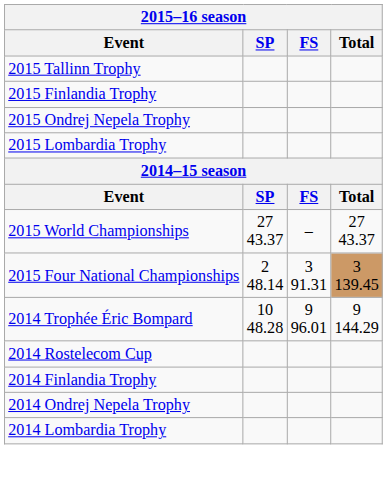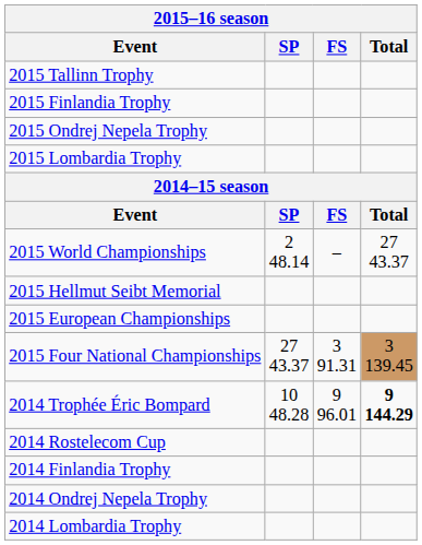 <table class="wikitable">
 <tr>
 <th colspan="4"><a href='#'>2015–16 season</a></th>
 </tr>
 <tr>
 <th>Event</th>
 <th><a href='#'>SP</a></th>
 <th><a href='#'>FS</a></th>
 <th>Total</th>
 </tr>
 <tr>
 <td><a href='#'>2015 Tallinn Trophy</a></td>
 <td align=center><br></td>
 <td align=center><br></td>
 <td align=center><br></td>
 </tr>
 <tr>
 <td><a href='#'>2015 Finlandia Trophy</a></td>
 <td align=center><br></td>
 <td align=center><br></td>
 <td align=center><br></td>
 </tr>
 <tr>
 <td><a href='#'>2015 Ondrej Nepela Trophy</a></td>
 <td align=center><br></td>
 <td align=center><br></td>
 <td align=center><br></td>
 </tr>
 <tr>
 <td><a href='#'>2015 Lombardia Trophy</a></td>
 <td align=center><br></td>
 <td align=center><br></td>
 <td align=center><br></td>
 </tr>
 <tr>
 <th colspan="4"><a href='#'>2014–15 season</a></th>
 </tr>
 <tr>
 <th>Event</th>
 <th><a href='#'>SP</a></th>
 <th><a href='#'>FS</a></th>
 <th>Total</th>
 </tr>
 <tr>
 <td><a href='#'>2015 World Championships</a></td>
-<td align=center>27 <br> 43.37</td>
+<td align=center>2 <br> 48.14</td>
 <td align=center>–</td>
 <td align=center>27 <br> 43.37</td>
 </tr>
 <tr>
+<td><a href='#'>2015 Hellmut Seibt Memorial</a></td>
+<td align=center><br></td>
+<td align=center><br></td>
+<td align=center><br></td>
+</tr>
+<tr>
+<td><a href='#'>2015 European Championships</a></td>
+<td align=center><br></td>
+<td align=center><br></td>
+<td align=center><br></td>
+</tr>
+<tr>
 <td><a href='#'>2015 Four National Championships</a></td>
-<td align=center>2 <br> 48.14</td>
+<td align=center>27 <br> 43.37</td>
 <td align=center>3 <br> 91.31</td>
 <td align=center bgcolor=cc9966>3 <br>139.45</td>
 </tr>
 <tr>
 <td><a href='#'>2014 Trophée Éric Bompard</a></td>
 <td align=center>10 <br> 48.28</td>
 <td align=center>9 <br> 96.01</td>
-<td align=center>9 <br> 144.29</td>
+<td align=center><strong>9 <br> 144.29</strong></td>
 </tr>
 <tr>
 <td><a href='#'>2014 Rostelecom Cup</a></td>
 <td align=center><br></td>
 <td align=center><br></td>
 <td align=center><br></td>
 </tr>
 <tr>
 <td><a href='#'>2014 Finlandia Trophy</a></td>
 <td align=center><br></td>
 <td align=center><br></td>
 <td align=center><br></td>
 </tr>
 <tr>
 <td><a href='#'>2014 Ondrej Nepela Trophy</a></td>
 <td align=center><br></td>
 <td align=center><br></td>
 <td align=center><br></td>
 </tr>
 <tr>
 <td><a href='#'>2014 Lombardia Trophy</a></td>
 <td align=center><br></td>
 <td align=center><br></td>
 <td align=center><br></td>
 </tr>
 </table>
